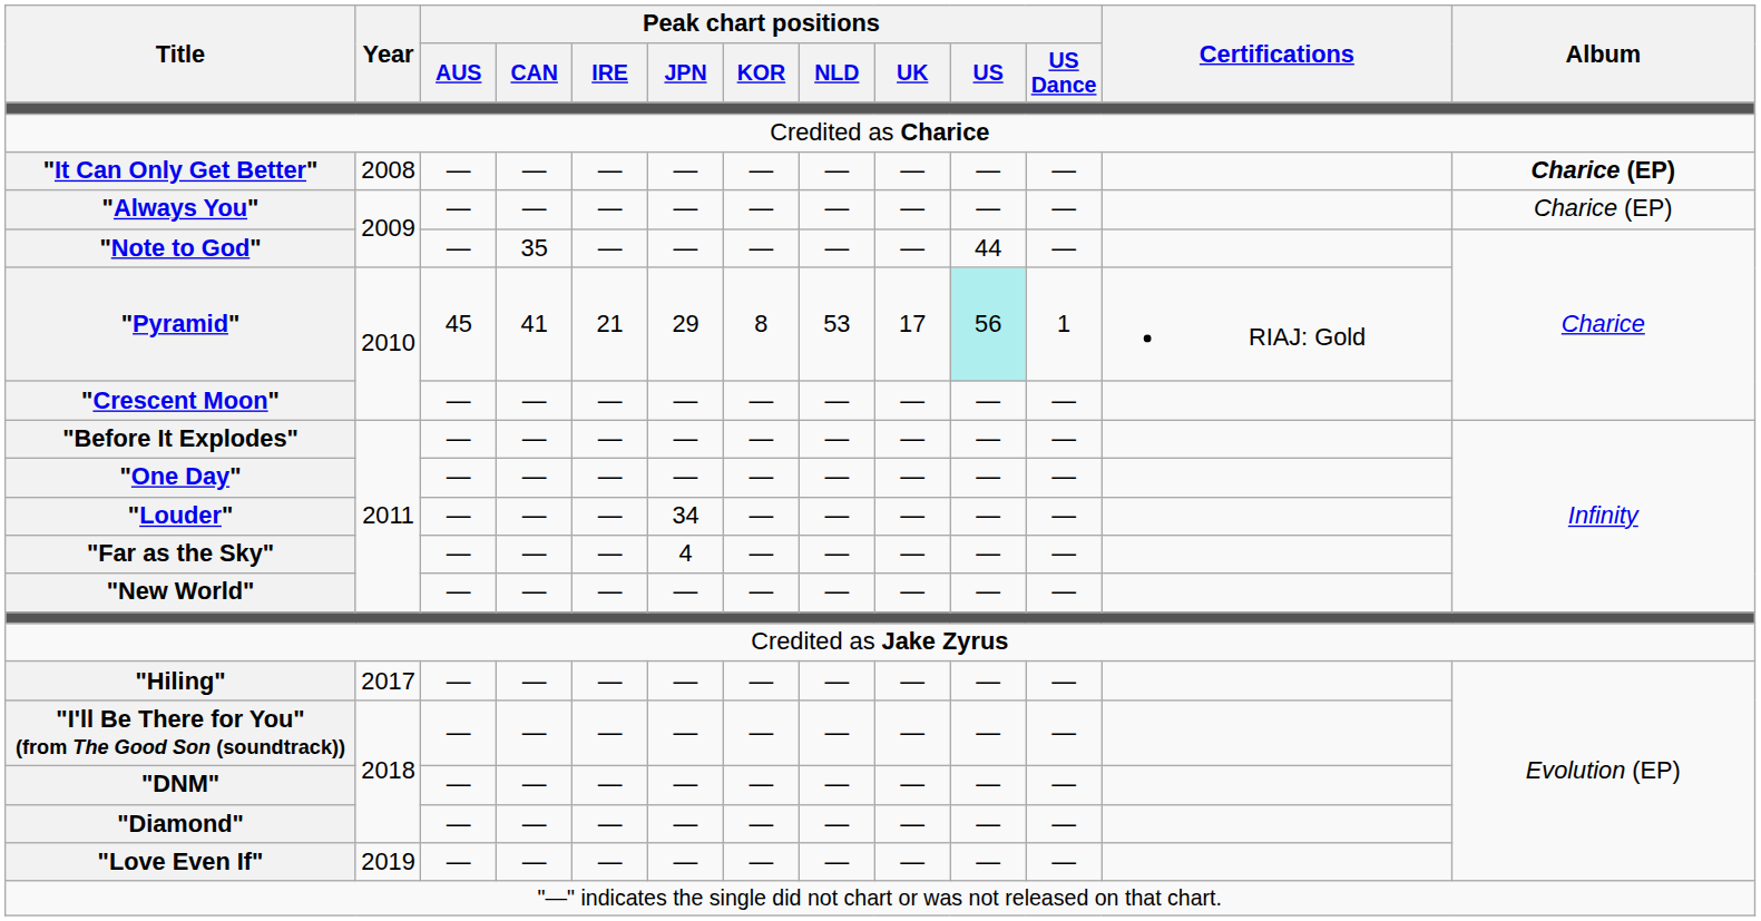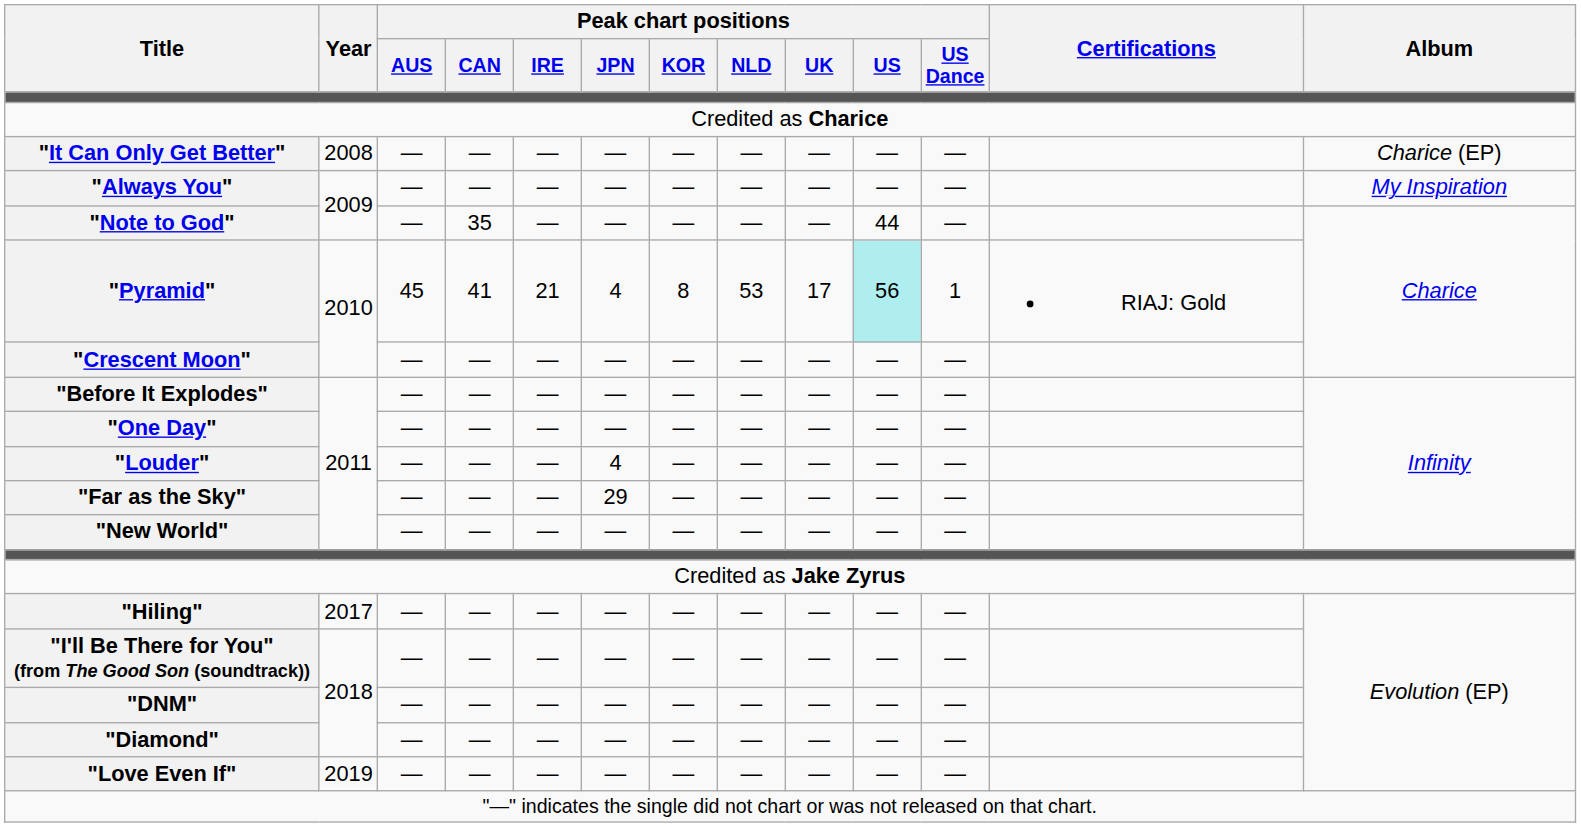 <table class="wikitable plainrowheaders" style="text-align:center;" border="1">
 <tr>
 <th scope="col" rowspan="2" style="width:14em;">Title</th>
 <th scope="col" rowspan="2" style="width:2em;">Year</th>
 <th scope="col" colspan="9">Peak chart positions</th>
 <th scope="col" rowspan="2" style="width:14em;"><a href='#'>Certifications</a></th>
 <th scope="col" rowspan="2" style="width:12em;">Album</th>
 </tr>
 <tr>
 <th scope="col" style="width:3em;font-size:90%;"><a href='#'>AUS</a><br></th>
 <th scope="col" style="width:3em;font-size:90%;"><a href='#'>CAN</a><br></th>
 <th scope="col" style="width:3em;font-size:90%;"><a href='#'>IRE</a><br></th>
 <th scope="col" style="width:3em;font-size:90%;"><a href='#'>JPN</a><br></th>
 <th scope="col" style="width:3em;font-size:90%;"><a href='#'>KOR</a></th>
 <th scope="col" style="width:3em;font-size:90%;"><a href='#'>NLD</a><br></th>
 <th scope="col" style="width:3em;font-size:90%;"><a href='#'>UK</a><br></th>
 <th scope="col" style="width:3em;font-size:90%;"><a href='#'>US</a><br></th>
 <th scope="col" style="width:3em;font-size:90%;"><a href='#'>US<br>Dance</a><br></th>
 </tr>
 <tr>
 <td colspan="13" style="background:#555;"></td>
 </tr>
 <tr>
 <td colspan=13>Credited as <strong>Charice</strong></td>
 </tr>
 <tr>
 <th scope="row">"<a href='#'>It Can Only Get Better</a>"</th>
 <td>2008</td>
 <td>—</td>
 <td>—</td>
 <td>—</td>
 <td>—</td>
 <td>—</td>
 <td>—</td>
 <td>—</td>
 <td>—</td>
 <td>—</td>
 <td></td>
-<td><strong><em>Charice</em> (EP)</strong></td>
+<td><em>Charice</em> (EP)</td>
 </tr>
 <tr>
 <th scope="row">"<a href='#'>Always You</a>"</th>
 <td rowspan="2">2009</td>
 <td>—</td>
 <td>—</td>
 <td>—</td>
 <td>—</td>
 <td>—</td>
 <td>—</td>
 <td>—</td>
 <td>—</td>
 <td>—</td>
 <td></td>
-<td><em>Charice</em> (EP)</td>
+<td><em><a href='#'>My Inspiration</a></em></td>
 </tr>
 <tr>
 <th scope="row">"<a href='#'>Note to God</a>"</th>
 <td>—</td>
 <td>35</td>
 <td>—</td>
 <td>—</td>
 <td>—</td>
 <td>—</td>
 <td>—</td>
 <td>44</td>
 <td>—</td>
 <td></td>
 <td rowspan="3"><em><a href='#'>Charice</a></em></td>
 </tr>
 <tr>
 <th scope="row">"<a href='#'>Pyramid</a>"<br></th>
 <td rowspan="2">2010</td>
 <td>45</td>
 <td>41</td>
 <td>21</td>
-<td>29</td>
+<td>4</td>
 <td>8</td>
 <td>53</td>
 <td>17</td>
 <td style="background: paleturquoise;">56</td>
 <td>1</td>
 <td><br><ul><li>RIAJ: Gold</li></ul></td>
 </tr>
 <tr>
 <th scope="row">"<a href='#'>Crescent Moon</a>"</th>
 <td>—</td>
 <td>—</td>
 <td>—</td>
 <td>—</td>
 <td>—</td>
 <td>—</td>
 <td>—</td>
 <td>—</td>
 <td>—</td>
 <td></td>
 </tr>
 <tr>
 <th scope="row">"Before It Explodes"</th>
 <td rowspan="5">2011</td>
 <td>—</td>
 <td>—</td>
 <td>—</td>
 <td>—</td>
 <td>—</td>
 <td>—</td>
 <td>—</td>
 <td>—</td>
 <td>—</td>
 <td></td>
 <td rowspan="5"><em><a href='#'>Infinity</a></em></td>
 </tr>
 <tr>
 <th scope="row">"<a href='#'>One Day</a>"</th>
 <td>—</td>
 <td>—</td>
 <td>—</td>
 <td>—</td>
 <td>—</td>
 <td>—</td>
 <td>—</td>
 <td>—</td>
 <td>—</td>
 <td></td>
 </tr>
 <tr>
 <th scope="row">"<a href='#'>Louder</a>"</th>
 <td>—</td>
 <td>—</td>
 <td>—</td>
-<td>34</td>
+<td>4</td>
 <td>—</td>
 <td>—</td>
 <td>—</td>
 <td>—</td>
 <td>—</td>
 <td></td>
 </tr>
 <tr>
 <th scope="row">"Far as the Sky"</th>
 <td>—</td>
 <td>—</td>
 <td>—</td>
-<td>4</td>
+<td>29</td>
 <td>—</td>
 <td>—</td>
 <td>—</td>
 <td>—</td>
 <td>—</td>
 <td></td>
 </tr>
 <tr>
 <th scope="row">"New World"</th>
 <td>—</td>
 <td>—</td>
 <td>—</td>
 <td>—</td>
 <td>—</td>
 <td>—</td>
 <td>—</td>
 <td>—</td>
 <td>—</td>
 <td></td>
 </tr>
 <tr>
 <td colspan="13" style="background:#555;"></td>
 </tr>
 <tr>
 <td colspan=13>Credited as <strong>Jake Zyrus</strong></td>
 </tr>
 <tr>
 <th scope="row">"Hiling"</th>
 <td>2017</td>
 <td>—</td>
 <td>—</td>
 <td>—</td>
 <td>—</td>
 <td>—</td>
 <td>—</td>
 <td>—</td>
 <td>—</td>
 <td>—</td>
 <td></td>
 <td rowspan=5><em>Evolution</em> (EP)</td>
 </tr>
 <tr>
 <th scope="row">"I'll Be There for You"<br><small>(from <em>The Good Son</em> (soundtrack))</small></th>
 <td rowspan=3>2018</td>
 <td>—</td>
 <td>—</td>
 <td>—</td>
 <td>—</td>
 <td>—</td>
 <td>—</td>
 <td>—</td>
 <td>—</td>
 <td>—</td>
 <td></td>
 </tr>
 <tr>
 <th scope="row">"DNM"</th>
 <td>—</td>
 <td>—</td>
 <td>—</td>
 <td>—</td>
 <td>—</td>
 <td>—</td>
 <td>—</td>
 <td>—</td>
 <td>—</td>
 <td></td>
 </tr>
 <tr>
 <th scope="row">"Diamond"</th>
 <td>—</td>
 <td>—</td>
 <td>—</td>
 <td>—</td>
 <td>—</td>
 <td>—</td>
 <td>—</td>
 <td>—</td>
 <td>—</td>
 <td></td>
 </tr>
 <tr>
 <th scope="row">"Love Even If"</th>
 <td>2019</td>
 <td>—</td>
 <td>—</td>
 <td>—</td>
 <td>—</td>
 <td>—</td>
 <td>—</td>
 <td>—</td>
 <td>—</td>
 <td>—</td>
 <td></td>
 </tr>
 <tr>
 <td colspan="13" style="font-size:90%; text-align:center;">"—" indicates the single did not chart or was not released on that chart.</td>
 </tr>
 </table>
